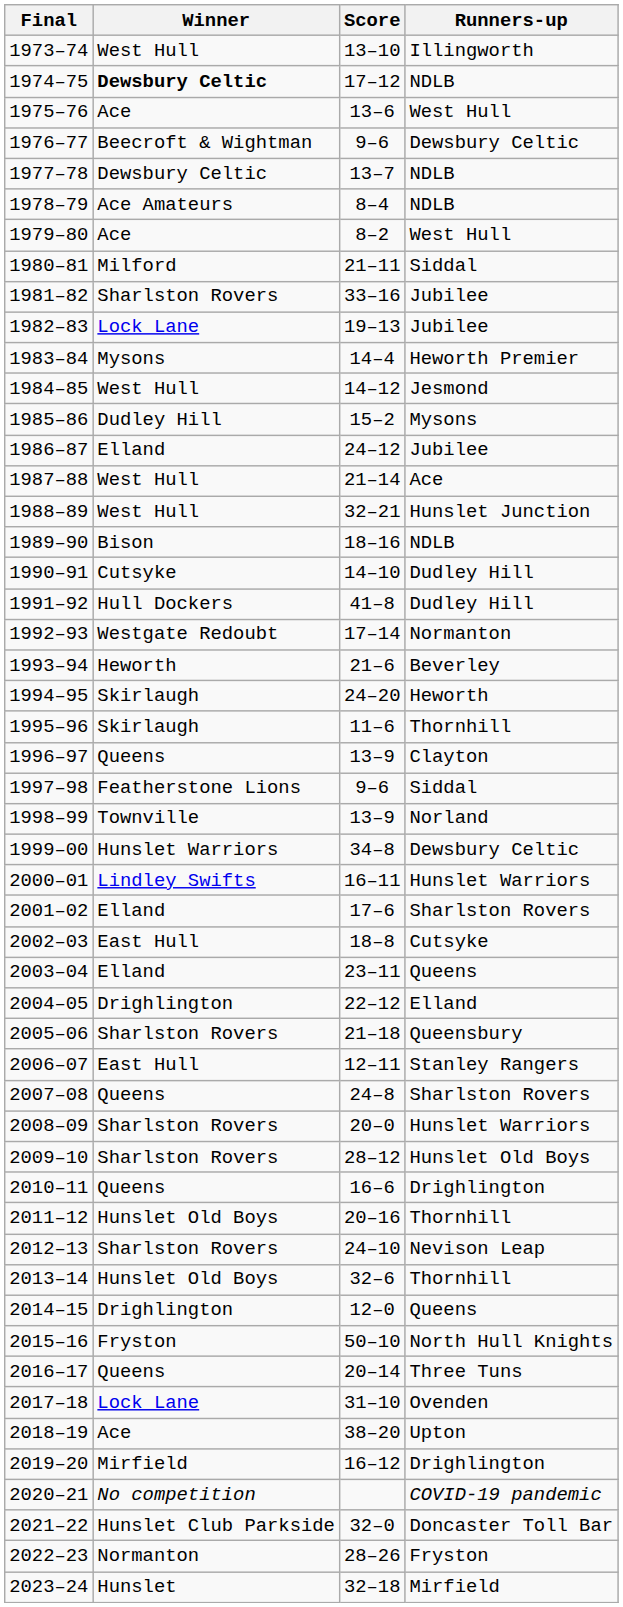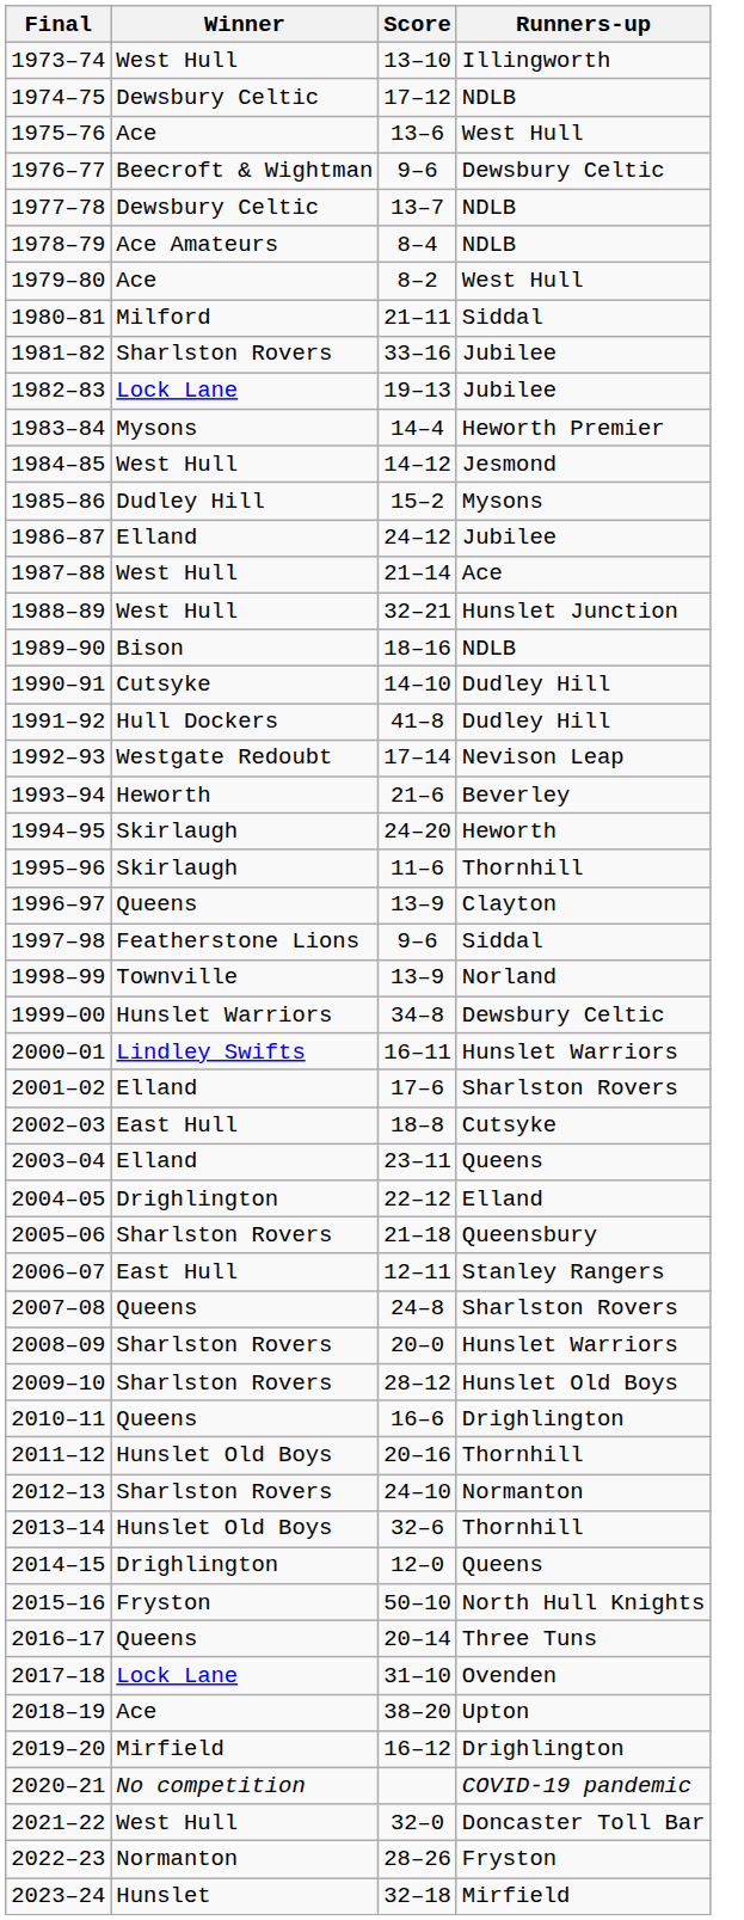 <table class="sortable wikitable">
 <tr>
 <th>Final</th>
 <th>Winner</th>
 <th>Score</th>
 <th>Runners-up</th>
 </tr>
 <tr>
 <td align=center>1973–74</td>
 <td>West Hull</td>
 <td align=center>13–10</td>
 <td>Illingworth</td>
 </tr>
 <tr>
 <td align=center>1974–75</td>
-<td><strong>Dewsbury Celtic</strong></td>
+<td>Dewsbury Celtic</td>
 <td align=center>17–12</td>
 <td>NDLB</td>
 </tr>
 <tr>
 <td align=center>1975–76</td>
 <td>Ace</td>
 <td align=center>13–6</td>
 <td>West Hull</td>
 </tr>
 <tr>
 <td align=center>1976–77</td>
 <td>Beecroft & Wightman</td>
 <td align=center>9–6</td>
 <td>Dewsbury Celtic</td>
 </tr>
 <tr>
 <td align=center>1977–78</td>
 <td>Dewsbury Celtic</td>
 <td align=center>13–7</td>
 <td>NDLB</td>
 </tr>
 <tr>
 <td align=center>1978–79</td>
 <td>Ace Amateurs</td>
 <td align=center>8–4</td>
 <td>NDLB</td>
 </tr>
 <tr>
 <td align=center>1979–80</td>
 <td>Ace</td>
 <td align=center>8–2</td>
 <td>West Hull</td>
 </tr>
 <tr>
 <td align=center>1980–81</td>
 <td>Milford</td>
 <td align=center>21–11</td>
 <td>Siddal</td>
 </tr>
 <tr>
 <td align=center>1981–82</td>
 <td>Sharlston Rovers</td>
 <td align=center>33–16</td>
 <td>Jubilee</td>
 </tr>
 <tr>
 <td align=center>1982–83</td>
 <td><a href='#'>Lock Lane</a></td>
 <td align=center>19–13</td>
 <td>Jubilee</td>
 </tr>
 <tr>
 <td align=center>1983–84</td>
 <td>Mysons</td>
 <td align=center>14–4</td>
 <td>Heworth Premier</td>
 </tr>
 <tr>
 <td align=center>1984–85</td>
 <td>West Hull</td>
 <td align=center>14–12</td>
 <td>Jesmond</td>
 </tr>
 <tr>
 <td align=center>1985–86</td>
 <td>Dudley Hill</td>
 <td align=center>15–2</td>
 <td>Mysons</td>
 </tr>
 <tr>
 <td align=center>1986–87</td>
 <td>Elland</td>
 <td align=center>24–12</td>
 <td>Jubilee</td>
 </tr>
 <tr>
 <td align=center>1987–88</td>
 <td>West Hull</td>
 <td align=center>21–14</td>
 <td>Ace</td>
 </tr>
 <tr>
 <td align=center>1988–89</td>
 <td>West Hull</td>
 <td align=center>32–21</td>
 <td>Hunslet Junction</td>
 </tr>
 <tr>
 <td align=center>1989–90</td>
 <td>Bison</td>
 <td align=center>18–16</td>
 <td>NDLB</td>
 </tr>
 <tr>
 <td align=center>1990–91</td>
 <td>Cutsyke</td>
 <td align=center>14–10</td>
 <td>Dudley Hill</td>
 </tr>
 <tr>
 <td align=center>1991–92</td>
 <td>Hull Dockers</td>
 <td align=center>41–8</td>
 <td>Dudley Hill</td>
 </tr>
 <tr>
 <td align=center>1992–93</td>
 <td>Westgate Redoubt</td>
 <td align=center>17–14</td>
-<td>Normanton</td>
+<td>Nevison Leap</td>
 </tr>
 <tr>
 <td align=center>1993–94</td>
 <td>Heworth</td>
 <td align=center>21–6</td>
 <td>Beverley</td>
 </tr>
 <tr>
 <td align=center>1994–95</td>
 <td>Skirlaugh</td>
 <td align=center>24–20</td>
 <td>Heworth</td>
 </tr>
 <tr>
 <td align=center>1995–96</td>
 <td>Skirlaugh</td>
 <td align=center>11–6</td>
 <td>Thornhill</td>
 </tr>
 <tr>
 <td align=center>1996–97</td>
 <td>Queens</td>
 <td align=center>13–9</td>
 <td>Clayton</td>
 </tr>
 <tr>
 <td align=center>1997–98</td>
 <td>Featherstone Lions</td>
 <td align=center>9–6</td>
 <td>Siddal</td>
 </tr>
 <tr>
 <td align=center>1998–99</td>
 <td>Townville</td>
 <td align=center>13–9</td>
 <td>Norland</td>
 </tr>
 <tr>
 <td align=center>1999–00</td>
 <td>Hunslet Warriors</td>
 <td align=center>34–8</td>
 <td>Dewsbury Celtic</td>
 </tr>
 <tr>
 <td align=center>2000–01</td>
 <td><a href='#'>Lindley Swifts</a></td>
 <td align=center>16–11</td>
 <td>Hunslet Warriors</td>
 </tr>
 <tr>
 <td align=center>2001–02</td>
 <td>Elland</td>
 <td align=center>17–6</td>
 <td>Sharlston Rovers</td>
 </tr>
 <tr>
 <td align=center>2002–03</td>
 <td>East Hull</td>
 <td align=center>18–8</td>
 <td>Cutsyke</td>
 </tr>
 <tr>
 <td align=center>2003–04</td>
 <td>Elland</td>
 <td align=center>23–11</td>
 <td>Queens</td>
 </tr>
 <tr>
 <td align=center>2004–05</td>
 <td>Drighlington</td>
 <td align=center>22–12</td>
 <td>Elland</td>
 </tr>
 <tr>
 <td align=center>2005–06</td>
 <td>Sharlston Rovers</td>
 <td align=center>21–18</td>
 <td>Queensbury</td>
 </tr>
 <tr>
 <td align=center>2006–07</td>
 <td>East Hull</td>
 <td align=center>12–11</td>
 <td>Stanley Rangers</td>
 </tr>
 <tr>
 <td align=center>2007–08</td>
 <td>Queens</td>
 <td align=center>24–8</td>
 <td>Sharlston Rovers</td>
 </tr>
 <tr>
 <td align=center>2008–09</td>
 <td>Sharlston Rovers</td>
 <td align=center>20–0</td>
 <td>Hunslet Warriors</td>
 </tr>
 <tr>
 <td align=center>2009–10</td>
 <td>Sharlston Rovers</td>
 <td align=center>28–12</td>
 <td>Hunslet Old Boys</td>
 </tr>
 <tr>
 <td align=center>2010–11</td>
 <td>Queens</td>
 <td align=center>16–6</td>
 <td>Drighlington</td>
 </tr>
 <tr>
 <td align=center>2011–12</td>
 <td>Hunslet Old Boys</td>
 <td align=center>20–16</td>
 <td>Thornhill</td>
 </tr>
 <tr>
 <td align=center>2012–13</td>
 <td>Sharlston Rovers</td>
 <td align=center>24–10</td>
-<td>Nevison Leap</td>
+<td>Normanton</td>
 </tr>
 <tr>
 <td align=center>2013–14</td>
 <td>Hunslet Old Boys</td>
 <td align=center>32–6</td>
 <td>Thornhill</td>
 </tr>
 <tr>
 <td align=center>2014–15</td>
 <td>Drighlington</td>
 <td align=center>12–0</td>
 <td>Queens</td>
 </tr>
 <tr>
 <td align=center>2015–16</td>
 <td>Fryston</td>
 <td align=center>50–10</td>
 <td>North Hull Knights</td>
 </tr>
 <tr>
 <td align=center>2016–17</td>
 <td>Queens</td>
 <td align=center>20–14</td>
 <td>Three Tuns</td>
 </tr>
 <tr>
 <td align=center>2017–18</td>
 <td><a href='#'>Lock Lane</a></td>
 <td align=center>31–10</td>
 <td>Ovenden</td>
 </tr>
 <tr>
 <td align=center>2018–19</td>
 <td>Ace</td>
 <td align=center>38–20</td>
 <td>Upton</td>
 </tr>
 <tr>
 <td align=center>2019–20</td>
 <td>Mirfield</td>
 <td align=center>16–12</td>
 <td>Drighlington</td>
 </tr>
 <tr>
 <td align=center>2020–21</td>
 <td><em>No competition</em></td>
 <td align=center></td>
 <td><em>COVID-19 pandemic</em></td>
 </tr>
 <tr>
 <td align=center>2021–22</td>
-<td>Hunslet Club Parkside</td>
+<td>West Hull</td>
 <td align=center>32–0</td>
 <td>Doncaster Toll Bar</td>
 </tr>
 <tr>
 <td align=center>2022–23</td>
 <td>Normanton</td>
 <td align=center>28–26</td>
 <td>Fryston</td>
 </tr>
 <tr>
 <td align=center>2023–24</td>
 <td>Hunslet</td>
 <td align=center>32–18</td>
 <td>Mirfield</td>
 </tr>
 </table>
